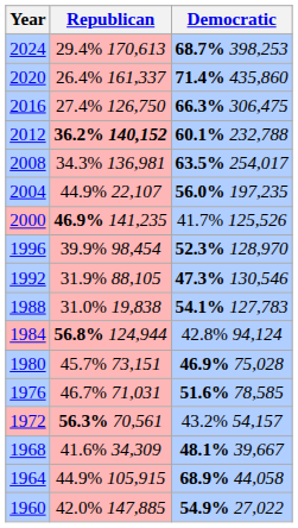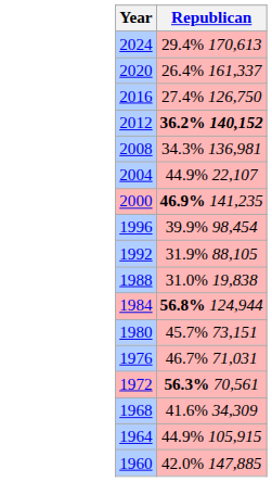 <table class="wikitable" style="float:right;">
 <tr style="background:lightgrey;">
 <th>Year</th>
 <th><a href='#'>Republican</a></th>
-<th><a href='#'>Democratic</a></th>
 </tr>
 <tr>
 <td style="text-align:center; background:#B0CEFF;"><a href='#'>2024</a></td>
 <td style="text-align:center; background:#FFB6B6;">29.4% <em>170,613</em></td>
-<td style="text-align:center; background:#B0CEFF;"><strong>68.7%</strong> <em>398,253</em></td>
 </tr>
 <tr>
 <td style="text-align:center; background:#B0CEFF;"><a href='#'>2020</a></td>
 <td style="text-align:center; background:#FFB6B6;">26.4% <em>161,337</em></td>
-<td style="text-align:center; background:#B0CEFF;"><strong>71.4%</strong> <em>435,860</em></td>
 </tr>
 <tr>
 <td style="text-align:center; background:#B0CEFF;"><a href='#'>2016</a></td>
 <td style="text-align:center; background:#FFB6B6;">27.4% <em>126,750</em></td>
-<td style="text-align:center; background:#B0CEFF;"><strong>66.3%</strong> <em>306,475</em></td>
 </tr>
 <tr>
 <td style="text-align:center; background:#B0CEFF;"><a href='#'>2012</a></td>
 <td style="text-align:center; background:#FFB6B6;"><strong>36.2% <em>140,152</em></strong></td>
-<td style="text-align:center; background:#B0CEFF;"><strong>60.1%</strong> <em>232,788</em></td>
 </tr>
 <tr>
 <td style="text-align:center; background:#B0CEFF;"><a href='#'>2008</a></td>
 <td style="text-align:center; background:#FFB6B6;">34.3% <em>136,981</em></td>
-<td style="text-align:center; background:#B0CEFF;"><strong>63.5%</strong> <em>254,017</em></td>
 </tr>
 <tr>
 <td style="text-align:center; background:#B0CEFF;"><a href='#'>2004</a></td>
 <td style="text-align:center; background:#FFB6B6;">44.9% <em>22,107</em></td>
-<td style="text-align:center; background:#B0CEFF;"><strong>56.0%</strong> <em>197,235</em></td>
 </tr>
 <tr>
 <td style="text-align:center; background:#FFB6B6;"><a href='#'>2000</a></td>
 <td style="text-align:center; background:#FFB6B6;"><strong>46.9%</strong> <em>141,235</em></td>
-<td style="text-align:center; background:#B0CEFF;">41.7% <em>125,526</em></td>
 </tr>
 <tr>
 <td style="text-align:center; background:#B0CEFF;"><a href='#'>1996</a></td>
 <td style="text-align:center; background:#FFB6B6;">39.9% <em>98,454</em></td>
-<td style="text-align:center; background:#B0CEFF;"><strong>52.3%</strong> <em>128,970</em></td>
 </tr>
 <tr>
 <td style="text-align:center; background:#B0CEFF;"><a href='#'>1992</a></td>
 <td style="text-align:center; background:#FFB6B6;">31.9% <em>88,105</em></td>
-<td style="text-align:center; background:#B0CEFF;"><strong>47.3%</strong> <em>130,546</em></td>
 </tr>
 <tr>
 <td style="text-align:center; background:#B0CEFF;"><a href='#'>1988</a></td>
 <td style="text-align:center; background:#FFB6B6;">31.0% <em>19,838</em></td>
-<td style="text-align:center; background:#B0CEFF;"><strong>54.1%</strong> <em>127,783</em></td>
 </tr>
 <tr>
 <td style="text-align:center; background:#FFB6B6;"><a href='#'>1984</a></td>
 <td style="text-align:center; background:#FFB6B6;"><strong>56.8%</strong> <em>124,944</em></td>
-<td style="text-align:center; background:#B0CEFF;">42.8% <em>94,124</em></td>
 </tr>
 <tr>
 <td style="text-align:center; background:#B0CEFF;"><a href='#'>1980</a></td>
 <td style="text-align:center; background:#FFB6B6;">45.7% <em>73,151</em></td>
-<td style="text-align:center; background:#B0CEFF;"><strong>46.9%</strong> <em>75,028</em></td>
 </tr>
 <tr>
 <td style="text-align:center; background:#B0CEFF;"><a href='#'>1976</a></td>
 <td style="text-align:center; background:#FFB6B6;">46.7% <em>71,031</em></td>
-<td style="text-align:center; background:#B0CEFF;"><strong>51.6%</strong> <em>78,585</em></td>
 </tr>
 <tr>
 <td style="text-align:center; background:#FFB6B6;"><a href='#'>1972</a></td>
 <td style="text-align:center; background:#FFB6B6;"><strong>56.3%</strong> <em>70,561</em></td>
-<td style="text-align:center; background:#B0CEFF;">43.2% <em>54,157</em></td>
 </tr>
 <tr>
 <td style="text-align:center; background:#B0CEFF;"><a href='#'>1968</a></td>
 <td style="text-align:center; background:#FFB6B6;">41.6% <em>34,309</em></td>
-<td style="text-align:center; background:#B0CEFF;"><strong>48.1%</strong> <em>39,667</em></td>
 </tr>
 <tr>
 <td style="text-align:center; background:#B0CEFF;"><a href='#'>1964</a></td>
 <td style="text-align:center; background:#FFB6B6;">44.9% <em>105,915</em></td>
-<td style="text-align:center; background:#B0CEFF;"><strong>68.9%</strong> <em>44,058</em></td>
 </tr>
 <tr>
 <td style="text-align:center; background:#B0CEFF;"><a href='#'>1960</a></td>
 <td style="text-align:center; background:#FFB6B6;">42.0% <em>147,885</em></td>
-<td style="text-align:center; background:#B0CEFF;"><strong>54.9%</strong> <em>27,022</em></td>
 </tr>
 </table>
